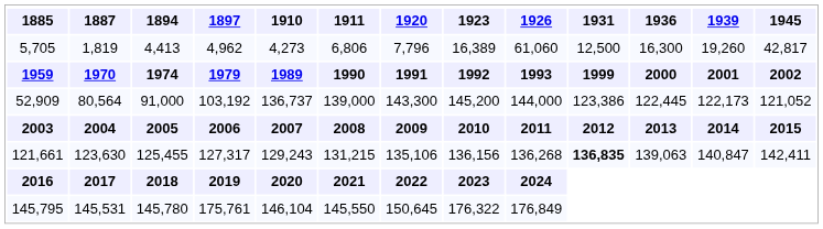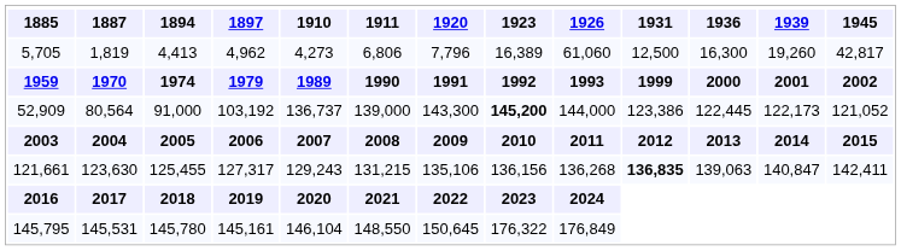 <table border="0" cellspacing="2" cellpadding="5" style="margin:auto; border:1px solid #aaa;">
 <tr style="background:#aaf;">
 </tr>
 <tr style="background:#eef;">
 <th>1885</th>
 <th>1887</th>
 <th>1894</th>
 <th><a href='#'>1897</a></th>
 <th>1910</th>
 <th>1911</th>
 <th><a href='#'>1920</a></th>
 <th>1923</th>
 <th><a href='#'>1926</a></th>
 <th>1931</th>
 <th>1936</th>
 <th><a href='#'>1939</a></th>
 <th>1945</th>
 </tr>
 <tr style="background:#f7f9ff;">
 <td align=center>5,705</td>
 <td align=center>1,819</td>
 <td align=center>4,413</td>
 <td align=center>4,962</td>
 <td align=center>4,273</td>
 <td align=center>6,806</td>
 <td align=center>7,796</td>
 <td align=center>16,389</td>
 <td align=center>61,060</td>
 <td align=center>12,500</td>
 <td align=center>16,300</td>
 <td align=center>19,260</td>
 <td align=center>42,817</td>
 </tr>
 <tr style="background:#eef;">
 <th><a href='#'>1959</a></th>
 <th><a href='#'>1970</a></th>
 <th>1974</th>
 <th><a href='#'>1979</a></th>
 <th><a href='#'>1989</a></th>
 <th>1990</th>
 <th>1991</th>
 <th>1992</th>
 <th>1993</th>
 <th>1999</th>
 <th>2000</th>
 <th>2001</th>
 <th>2002</th>
 </tr>
 <tr style="background:#f7f9ff;">
 <td align=center>52,909</td>
 <td align=center>80,564</td>
 <td align=center>91,000</td>
 <td align=center>103,192</td>
 <td align=center>136,737</td>
 <td align=center>139,000</td>
 <td align=center>143,300</td>
-<td align=center>145,200</td>
+<td align=center><strong>145,200</strong></td>
 <td align=center>144,000</td>
 <td align=center>123,386</td>
 <td align=center>122,445</td>
 <td align=center>122,173</td>
 <td align=center>121,052</td>
 </tr>
 <tr style="background:#eef;">
 <th>2003</th>
 <th>2004</th>
 <th>2005</th>
 <th>2006</th>
 <th>2007</th>
 <th>2008</th>
 <th>2009</th>
 <th>2010</th>
 <th>2011</th>
 <th>2012</th>
 <th>2013</th>
 <th>2014</th>
 <th>2015</th>
 </tr>
 <tr style="background:#f7f9ff;">
 <td align=center>121,661</td>
 <td align=center>123,630</td>
 <td align=center>125,455</td>
 <td align=center>127,317</td>
 <td align=center>129,243</td>
 <td align=center>131,215</td>
 <td align=center>135,106</td>
 <td align=center>136,156</td>
 <td align=center>136,268</td>
 <td align=center><strong>136,835</strong></td>
 <td align=center>139,063</td>
 <td align=center>140,847</td>
 <td align=center>142,411</td>
 </tr>
 <tr style="background:#eef;">
 <th>2016</th>
 <th>2017</th>
 <th>2018</th>
 <th>2019</th>
 <th>2020</th>
 <th>2021</th>
 <th>2022</th>
 <th>2023</th>
 <th>2024</th>
 </tr>
 <tr style="background:#f7f9ff;">
 <td align=center>145,795</td>
 <td align=center>145,531</td>
 <td align=center>145,780</td>
-<td align=center>175,761</td>
+<td align=center>145,161</td>
 <td align=center>146,104</td>
-<td align=center>145,550</td>
+<td align=center>148,550</td>
 <td align=center>150,645</td>
 <td align=center>176,322</td>
 <td align=center>176,849</td>
 </tr>
 </table>
